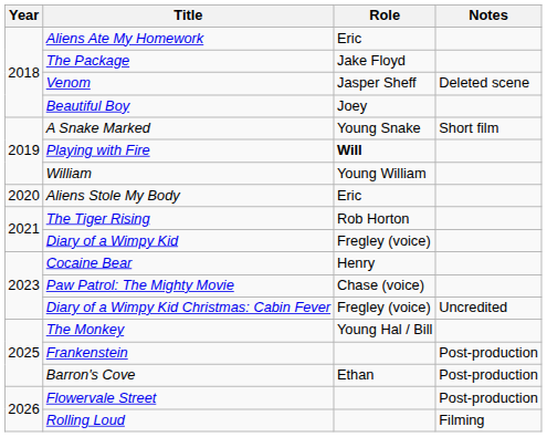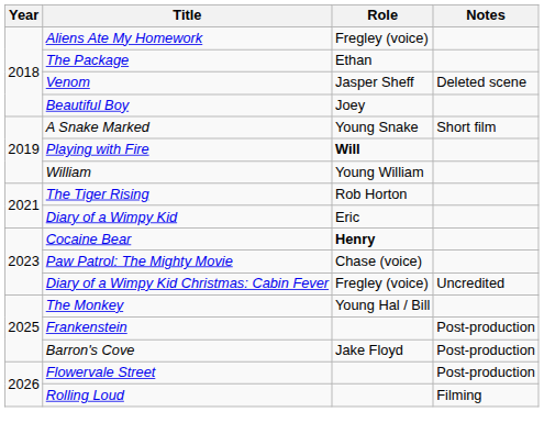 <table class="wikitable sortable">
 <tr>
 <th>Year</th>
 <th>Title</th>
 <th>Role</th>
 <th>Notes</th>
 </tr>
 <tr>
 <td rowspan=4>2018</td>
 <td><em><a href='#'>Aliens Ate My Homework</a></em></td>
-<td>Eric</td>
+<td>Fregley (voice)</td>
 <td></td>
 </tr>
 <tr>
 <td><em><a href='#'>The Package</a></em></td>
-<td>Jake Floyd</td>
+<td>Ethan</td>
 <td></td>
 </tr>
 <tr>
 <td><em><a href='#'>Venom</a></em></td>
 <td>Jasper Sheff</td>
 <td>Deleted scene</td>
 </tr>
 <tr>
 <td><em><a href='#'>Beautiful Boy</a></em></td>
 <td>Joey</td>
 <td></td>
 </tr>
 <tr>
 <td rowspan=3>2019</td>
 <td><em>A Snake Marked</em></td>
 <td>Young Snake</td>
 <td>Short film</td>
 </tr>
 <tr>
 <td><em><a href='#'>Playing with Fire</a></em></td>
 <td><strong>Will</strong></td>
 <td></td>
 </tr>
 <tr>
 <td><em>William</em></td>
 <td>Young William</td>
 <td></td>
 </tr>
 <tr>
-<td>2020</td>
-<td><em>Aliens Stole My Body</em></td>
-<td>Eric</td>
-<td></td>
-</tr>
-<tr>
 <td rowspan=2>2021</td>
 <td><em><a href='#'>The Tiger Rising</a></em></td>
 <td>Rob Horton</td>
 <td></td>
 </tr>
 <tr>
 <td><em><a href='#'>Diary of a Wimpy Kid</a></em></td>
-<td>Fregley (voice)</td>
+<td>Eric</td>
 <td></td>
 </tr>
 <tr>
 <td rowspan=3>2023</td>
 <td><em><a href='#'>Cocaine Bear</a></em></td>
-<td>Henry</td>
+<td><strong>Henry</strong></td>
 <td></td>
 </tr>
 <tr>
 <td><em><a href='#'>Paw Patrol: The Mighty Movie</a></em></td>
 <td>Chase (voice)</td>
 <td></td>
 </tr>
 <tr>
 <td><em><a href='#'>Diary of a Wimpy Kid Christmas: Cabin Fever</a></em></td>
 <td>Fregley (voice)</td>
 <td>Uncredited</td>
 </tr>
 <tr>
 <td rowspan="3">2025</td>
 <td><em><a href='#'>The Monkey</a></em></td>
 <td>Young Hal / Bill</td>
 <td></td>
 </tr>
 <tr>
 <td><em><a href='#'>Frankenstein</a></em></td>
 <td></td>
 <td>Post-production</td>
 </tr>
 <tr>
 <td><em>Barron's Cove</em></td>
-<td>Ethan</td>
+<td>Jake Floyd</td>
 <td>Post-production</td>
 </tr>
 <tr>
 <td rowspan="2">2026</td>
 <td><em><a href='#'>Flowervale Street</a></em></td>
 <td></td>
 <td>Post-production</td>
 </tr>
 <tr>
 <td><em><a href='#'>Rolling Loud</a></em></td>
 <td></td>
 <td>Filming</td>
 </tr>
 </table>
